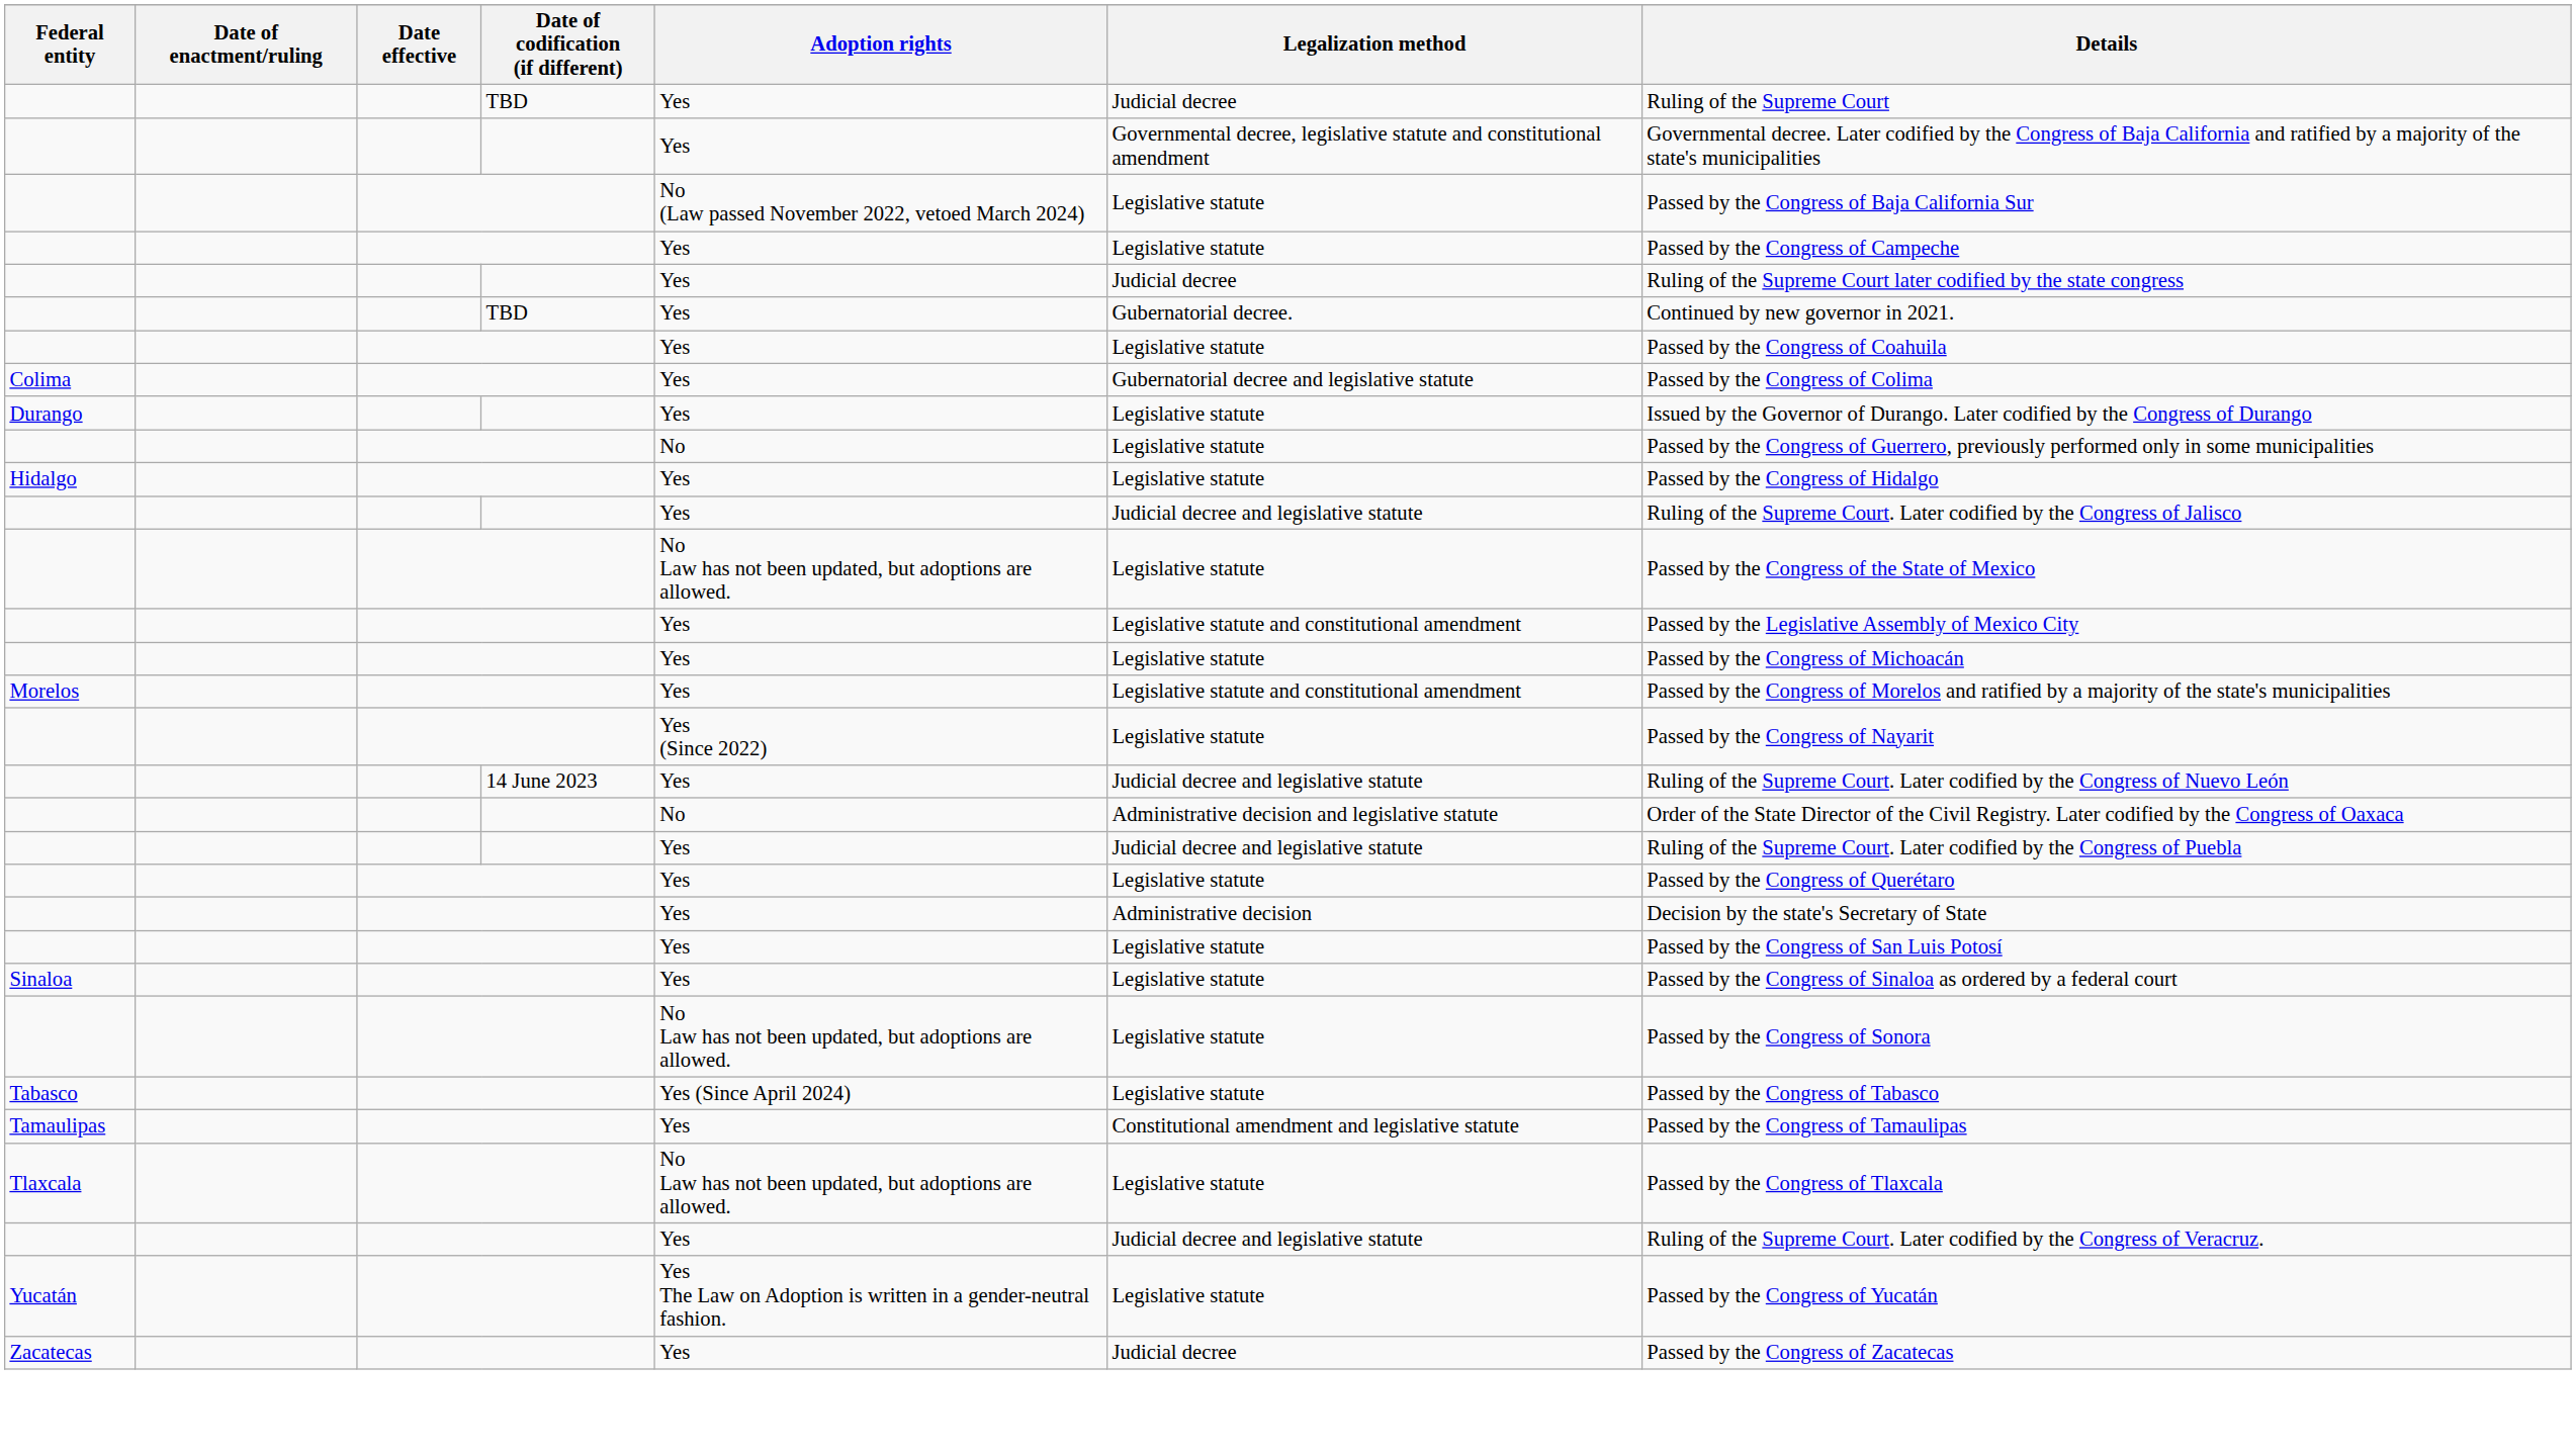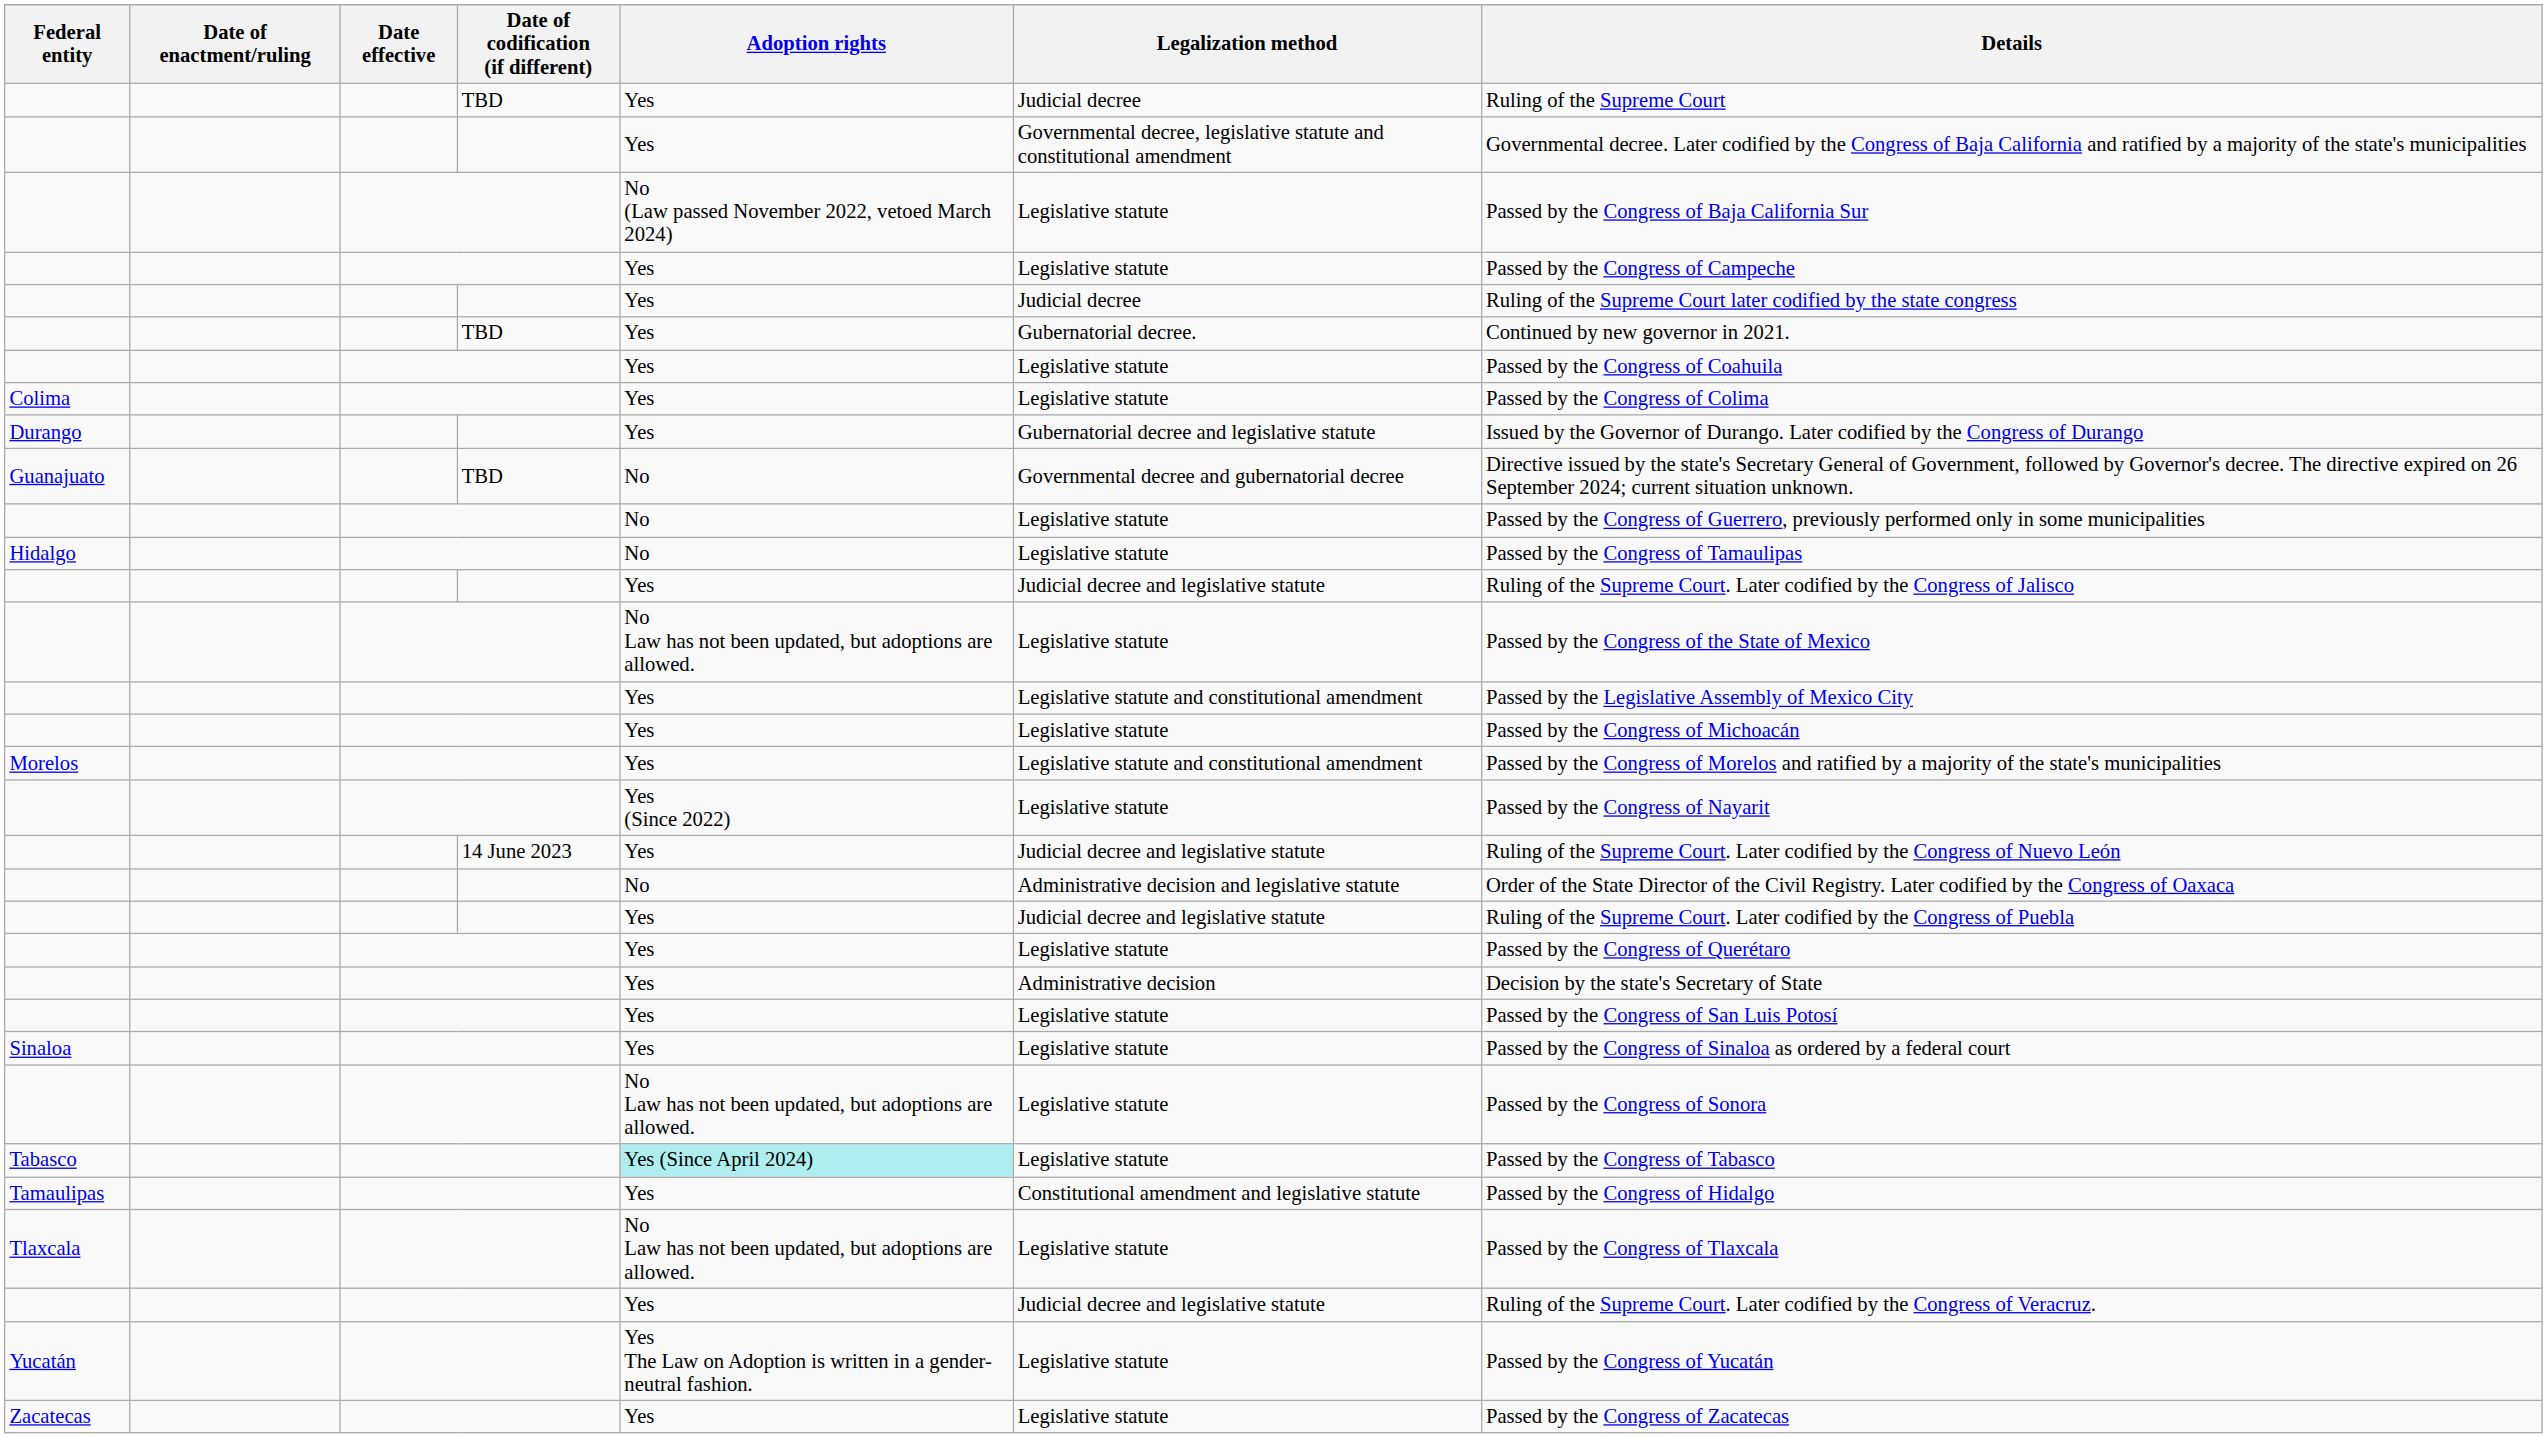 <table class="wikitable sortable">
 <tr>
 </tr>
 <tr>
 <th>Federal entity</th>
 <th>Date of enactment/ruling</th>
 <th>Date effective</th>
 <th>Date of codification<br>(if different)</th>
 <th><a href='#'>Adoption rights</a></th>
 <th>Legalization method</th>
 <th>Details</th>
 </tr>
 <tr>
 <td></td>
 <td></td>
 <td></td>
 <td>TBD</td>
 <td> Yes</td>
 <td>Judicial decree</td>
 <td>Ruling of the <a href='#'>Supreme Court</a></td>
 </tr>
 <tr>
 <td></td>
 <td></td>
 <td></td>
 <td></td>
 <td> Yes</td>
 <td>Governmental decree, legislative statute and constitutional amendment</td>
 <td>Governmental decree. Later codified by the <a href='#'>Congress of Baja California</a> and ratified by a majority of the state's municipalities</td>
 </tr>
 <tr>
 <td></td>
 <td></td>
 <td colspan=2></td>
 <td> No<br>(Law passed November 2022, vetoed March 2024)</td>
 <td>Legislative statute</td>
 <td>Passed by the <a href='#'>Congress of Baja California Sur</a></td>
 </tr>
 <tr>
 <td></td>
 <td></td>
 <td colspan=2></td>
 <td> Yes</td>
 <td>Legislative statute</td>
 <td>Passed by the <a href='#'>Congress of Campeche</a></td>
 </tr>
 <tr>
 <td></td>
 <td></td>
 <td></td>
 <td></td>
 <td> Yes</td>
 <td>Judicial decree</td>
 <td>Ruling of the <a href='#'>Supreme Court later codified by the state congress</a></td>
 </tr>
 <tr>
 <td></td>
 <td></td>
 <td></td>
 <td>TBD</td>
 <td> Yes</td>
 <td>Gubernatorial decree.</td>
 <td>Continued by new governor in 2021.</td>
 </tr>
 <tr>
 <td></td>
 <td></td>
 <td colspan=2></td>
 <td> Yes</td>
 <td>Legislative statute</td>
 <td>Passed by the <a href='#'>Congress of Coahuila</a></td>
 </tr>
 <tr>
 <td> <a href='#'>Colima</a></td>
 <td></td>
 <td colspan=2></td>
 <td> Yes</td>
-<td>Gubernatorial decree and legislative statute</td>
+<td>Legislative statute</td>
 <td>Passed by the <a href='#'>Congress of Colima</a></td>
 </tr>
 <tr>
 <td> <a href='#'>Durango</a></td>
 <td></td>
 <td></td>
 <td></td>
 <td> Yes</td>
-<td>Legislative statute</td>
+<td>Gubernatorial decree and legislative statute</td>
 <td>Issued by the Governor of Durango. Later codified by the <a href='#'>Congress of Durango</a></td>
+</tr>
+<tr>
+<td> <a href='#'>Guanajuato</a></td>
+<td></td>
+<td></td>
+<td>TBD</td>
+<td> No</td>
+<td>Governmental decree and gubernatorial decree</td>
+<td>Directive issued by the state's Secretary General of Government, followed by Governor's decree. The directive expired on 26 September 2024; current situation unknown.</td>
 </tr>
 <tr>
 <td></td>
 <td></td>
 <td colspan=2></td>
 <td> No</td>
 <td>Legislative statute</td>
 <td>Passed by the <a href='#'>Congress of Guerrero</a>, previously performed only in some municipalities</td>
 </tr>
 <tr>
 <td> <a href='#'>Hidalgo</a></td>
 <td></td>
 <td colspan=2></td>
-<td> Yes</td>
+<td> No</td>
 <td>Legislative statute</td>
-<td>Passed by the <a href='#'>Congress of Hidalgo</a></td>
+<td>Passed by the <a href='#'>Congress of Tamaulipas</a></td>
 </tr>
 <tr>
 <td></td>
 <td></td>
 <td></td>
 <td></td>
 <td> Yes</td>
 <td>Judicial decree and legislative statute</td>
 <td>Ruling of the <a href='#'>Supreme Court</a>. Later codified by the <a href='#'>Congress of Jalisco</a></td>
 </tr>
 <tr>
 <td></td>
 <td></td>
 <td colspan=2></td>
 <td> No<br>Law has not been updated, but adoptions are allowed.</td>
 <td>Legislative statute</td>
 <td>Passed by the <a href='#'>Congress of the State of Mexico</a></td>
 </tr>
 <tr>
 <td></td>
 <td></td>
 <td colspan=2></td>
 <td> Yes</td>
 <td>Legislative statute and constitutional amendment</td>
 <td>Passed by the <a href='#'>Legislative Assembly of Mexico City</a></td>
 </tr>
 <tr>
 <td></td>
 <td></td>
 <td colspan=2></td>
 <td> Yes</td>
 <td>Legislative statute</td>
 <td>Passed by the <a href='#'>Congress of Michoacán</a></td>
 </tr>
 <tr>
 <td> <a href='#'>Morelos</a></td>
 <td></td>
 <td colspan=2></td>
 <td> Yes</td>
 <td>Legislative statute and constitutional amendment</td>
 <td>Passed by the <a href='#'>Congress of Morelos</a> and ratified by a majority of the state's municipalities</td>
 </tr>
 <tr>
 <td></td>
 <td></td>
 <td colspan=2></td>
 <td> Yes<br>(Since 2022)</td>
 <td>Legislative statute</td>
 <td>Passed by the <a href='#'>Congress of Nayarit</a></td>
 </tr>
 <tr>
 <td></td>
 <td></td>
 <td></td>
 <td>14 June 2023</td>
 <td> Yes</td>
 <td>Judicial decree and legislative statute</td>
 <td>Ruling of the <a href='#'>Supreme Court</a>. Later codified by the <a href='#'>Congress of Nuevo León</a></td>
 </tr>
 <tr>
 <td></td>
 <td></td>
 <td></td>
 <td></td>
 <td> No</td>
 <td>Administrative decision and legislative statute</td>
 <td>Order of the State Director of the Civil Registry. Later codified by the <a href='#'>Congress of Oaxaca</a></td>
 </tr>
 <tr>
 <td></td>
 <td></td>
 <td></td>
 <td></td>
 <td> Yes</td>
 <td>Judicial decree and legislative statute</td>
 <td>Ruling of the <a href='#'>Supreme Court</a>. Later codified by the <a href='#'>Congress of Puebla</a></td>
 </tr>
 <tr>
 <td></td>
 <td></td>
 <td colspan=2></td>
 <td> Yes</td>
 <td>Legislative statute</td>
 <td>Passed by the <a href='#'>Congress of Querétaro</a></td>
 </tr>
 <tr>
 <td></td>
 <td></td>
 <td colspan=2></td>
 <td> Yes</td>
 <td>Administrative decision</td>
 <td>Decision by the state's Secretary of State</td>
 </tr>
 <tr>
 <td></td>
 <td></td>
 <td colspan=2></td>
 <td> Yes</td>
 <td>Legislative statute</td>
 <td>Passed by the <a href='#'>Congress of San Luis Potosí</a></td>
 </tr>
 <tr>
 <td> <a href='#'>Sinaloa</a></td>
 <td></td>
 <td colspan=2></td>
 <td> Yes</td>
 <td>Legislative statute</td>
 <td>Passed by the <a href='#'>Congress of Sinaloa</a> as ordered by a federal court</td>
 </tr>
 <tr>
 <td></td>
 <td></td>
 <td colspan=2></td>
 <td> No<br>Law has not been updated, but adoptions are allowed.</td>
 <td>Legislative statute</td>
 <td>Passed by the <a href='#'>Congress of Sonora</a></td>
 </tr>
 <tr>
 <td> <a href='#'>Tabasco</a></td>
 <td></td>
 <td colspan=2></td>
-<td> Yes (Since April 2024)</td>
+<td style="background: paleturquoise;"> Yes (Since April 2024)</td>
 <td>Legislative statute</td>
 <td>Passed by the <a href='#'>Congress of Tabasco</a></td>
 </tr>
 <tr>
 <td> <a href='#'>Tamaulipas</a></td>
 <td></td>
 <td colspan=2></td>
 <td> Yes</td>
 <td>Constitutional amendment and legislative statute</td>
-<td>Passed by the <a href='#'>Congress of Tamaulipas</a></td>
+<td>Passed by the <a href='#'>Congress of Hidalgo</a></td>
 </tr>
 <tr>
 <td> <a href='#'>Tlaxcala</a></td>
 <td></td>
 <td colspan=2></td>
 <td> No<br>Law has not been updated, but adoptions are allowed.</td>
 <td>Legislative statute</td>
 <td>Passed by the <a href='#'>Congress of Tlaxcala</a></td>
 </tr>
 <tr>
 <td></td>
 <td></td>
 <td colspan=2></td>
 <td> Yes</td>
 <td>Judicial decree and legislative statute</td>
 <td>Ruling of the <a href='#'>Supreme Court</a>. Later codified by the <a href='#'>Congress of Veracruz</a>.</td>
 </tr>
 <tr>
 <td> <a href='#'>Yucatán</a></td>
 <td></td>
 <td colspan=2></td>
 <td> Yes<br>The Law on Adoption is written in a gender-neutral fashion.</td>
 <td>Legislative statute</td>
 <td>Passed by the <a href='#'>Congress of Yucatán</a></td>
 </tr>
 <tr>
 <td> <a href='#'>Zacatecas</a></td>
 <td></td>
 <td colspan=2></td>
 <td> Yes</td>
-<td>Judicial decree</td>
+<td>Legislative statute</td>
 <td>Passed by the <a href='#'>Congress of Zacatecas</a></td>
 </tr>
 </table>
